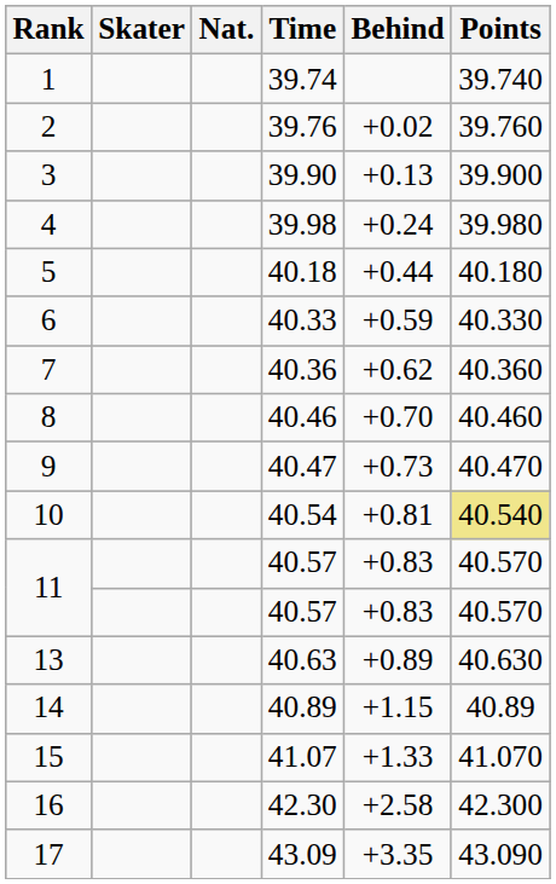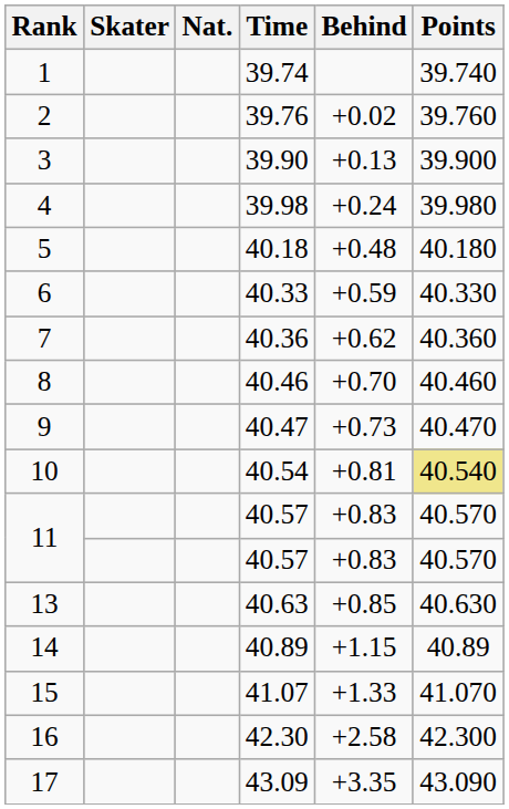 <table class="wikitable sortable" border="1" style="text-align:center">
 <tr>
 <th>Rank</th>
 <th>Skater</th>
 <th>Nat.</th>
 <th>Time</th>
 <th>Behind</th>
 <th>Points</th>
 </tr>
 <tr>
 <td>1</td>
 <td align=left></td>
 <td></td>
 <td>39.74</td>
 <td></td>
 <td>39.740</td>
 </tr>
 <tr>
 <td>2</td>
 <td align=left></td>
 <td></td>
 <td>39.76</td>
 <td>+0.02</td>
 <td>39.760</td>
 </tr>
 <tr>
 <td>3</td>
 <td align=left></td>
 <td></td>
 <td>39.90</td>
 <td>+0.13</td>
 <td>39.900</td>
 </tr>
 <tr>
 <td>4</td>
 <td align=left></td>
 <td></td>
 <td>39.98</td>
 <td>+0.24</td>
 <td>39.980</td>
 </tr>
 <tr>
 <td>5</td>
 <td align=left></td>
 <td></td>
 <td>40.18</td>
-<td>+0.44</td>
+<td>+0.48</td>
 <td>40.180</td>
 </tr>
 <tr>
 <td>6</td>
 <td align=left></td>
 <td></td>
 <td>40.33</td>
 <td>+0.59</td>
 <td>40.330</td>
 </tr>
 <tr>
 <td>7</td>
 <td align=left></td>
 <td></td>
 <td>40.36</td>
 <td>+0.62</td>
 <td>40.360</td>
 </tr>
 <tr>
 <td>8</td>
 <td align=left></td>
 <td></td>
 <td>40.46</td>
 <td>+0.70</td>
 <td>40.460</td>
 </tr>
 <tr>
 <td>9</td>
 <td align=left></td>
 <td></td>
 <td>40.47</td>
 <td>+0.73</td>
 <td>40.470</td>
 </tr>
 <tr>
 <td>10</td>
 <td align=left></td>
 <td></td>
 <td>40.54</td>
 <td>+0.81</td>
 <td style="background: khaki;">40.540</td>
 </tr>
 <tr>
 <td rowspan=2>11</td>
 <td align=left></td>
 <td></td>
 <td>40.57</td>
 <td>+0.83</td>
 <td>40.570</td>
 </tr>
 <tr>
 <td align=left></td>
 <td></td>
 <td>40.57</td>
 <td>+0.83</td>
 <td>40.570</td>
 </tr>
 <tr>
 <td>13</td>
 <td align=left></td>
 <td></td>
 <td>40.63</td>
-<td>+0.89</td>
+<td>+0.85</td>
 <td>40.630</td>
 </tr>
 <tr>
 <td>14</td>
 <td align=left></td>
 <td></td>
 <td>40.89</td>
 <td>+1.15</td>
 <td>40.89</td>
 </tr>
 <tr>
 <td>15</td>
 <td align=left></td>
 <td></td>
 <td>41.07</td>
 <td>+1.33</td>
 <td>41.070</td>
 </tr>
 <tr>
 <td>16</td>
 <td align=left></td>
 <td></td>
 <td>42.30</td>
 <td>+2.58</td>
 <td>42.300</td>
 </tr>
 <tr>
 <td>17</td>
 <td align=left></td>
 <td></td>
 <td>43.09</td>
 <td>+3.35</td>
 <td>43.090</td>
 </tr>
 <tr>
 </tr>
 </table>
